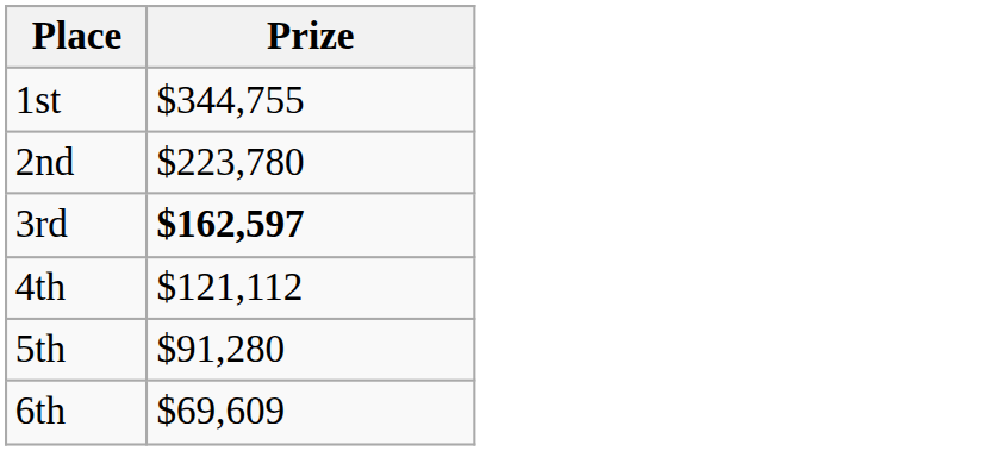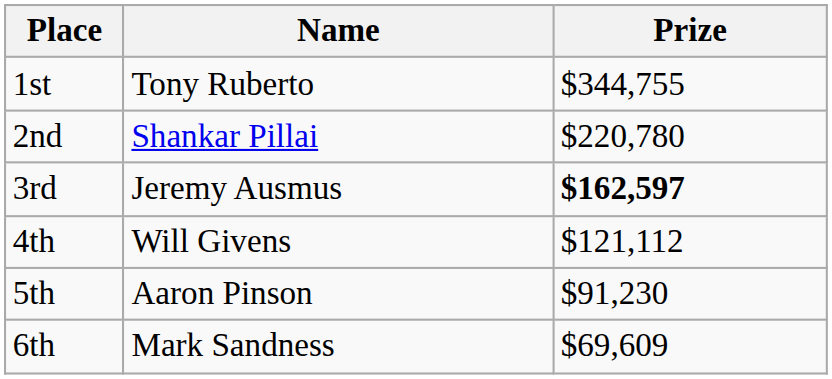 <table class="wikitable">
 <tr>
 <th style="width:50px;">Place</th>
+<th style="width:200px;">Name</th>
 <th style="width:125px;">Prize</th>
 </tr>
 <tr>
 <td>1st</td>
+<td> Tony Ruberto</td>
 <td>$344,755</td>
 </tr>
 <tr>
 <td>2nd</td>
-<td>$223,780</td>
+<td> <a href='#'>Shankar Pillai</a></td>
+<td>$220,780</td>
 </tr>
 <tr>
 <td>3rd</td>
+<td> Jeremy Ausmus</td>
 <td><strong>$162,597</strong></td>
 </tr>
 <tr>
 <td>4th</td>
+<td> Will Givens</td>
 <td>$121,112</td>
 </tr>
 <tr>
 <td>5th</td>
-<td>$91,280</td>
+<td>  Aaron Pinson</td>
+<td>$91,230</td>
 </tr>
 <tr>
 <td>6th</td>
+<td> Mark Sandness</td>
 <td>$69,609</td>
 </tr>
 </table>
